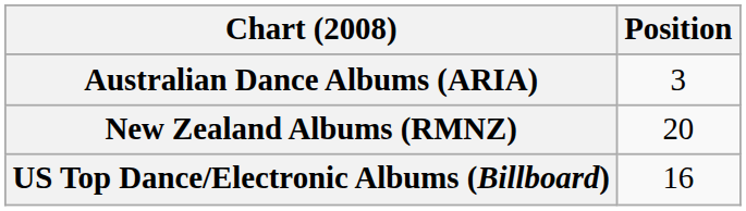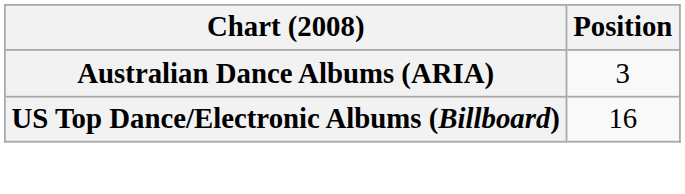 <table class="wikitable sortable plainrowheaders" style="text-align:center">
 <tr>
 <th scope="col">Chart (2008)</th>
 <th scope="col">Position</th>
 </tr>
 <tr>
 <th scope="row">Australian Dance Albums (ARIA)</th>
 <td>3</td>
 </tr>
 <tr>
-<th scope="row">New Zealand Albums (RMNZ)</th>
-<td>20</td>
-</tr>
-<tr>
 <th scope="row">US Top Dance/Electronic Albums (<em>Billboard</em>)</th>
 <td>16</td>
 </tr>
 </table>
